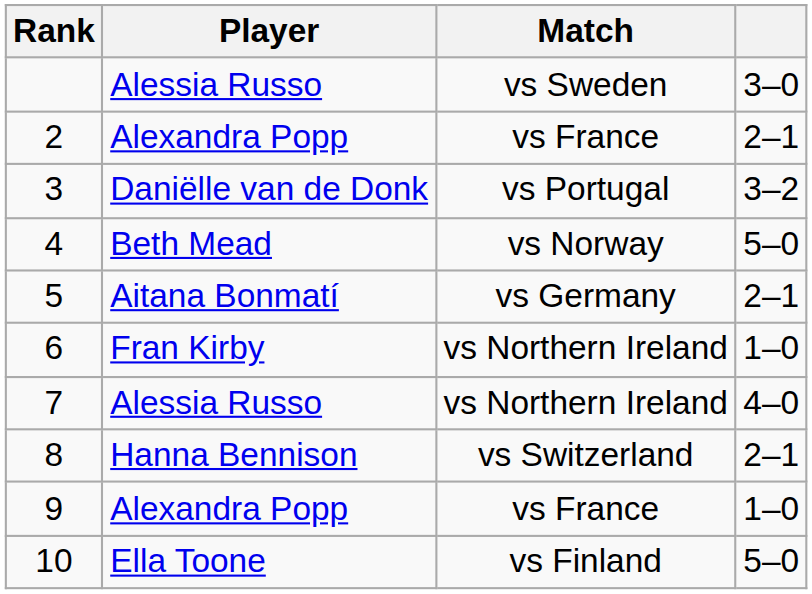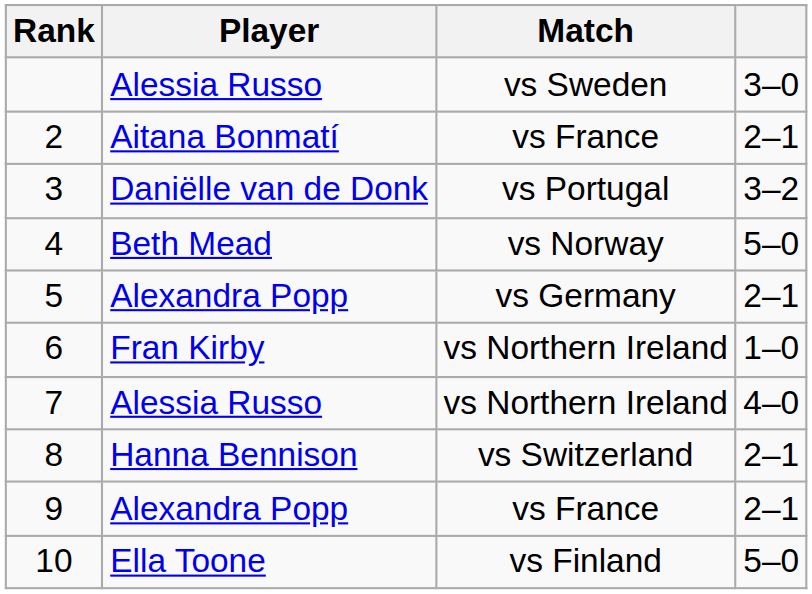 <table class="wikitable" style="margin:auto; text-align:center">
 <tr>
 <th>Rank</th>
 <th>Player</th>
 <th>Match</th>
 <th></th>
 </tr>
 <tr>
 <td></td>
 <td style="text-align:left"> <a href='#'>Alessia Russo</a></td>
 <td>vs Sweden</td>
 <td>3–0</td>
 </tr>
 <tr>
 <td>2</td>
-<td style="text-align:left"> <a href='#'>Alexandra Popp</a></td>
+<td style="text-align:left"> <a href='#'>Aitana Bonmatí</a></td>
 <td>vs France</td>
 <td>2–1</td>
 </tr>
 <tr>
 <td>3</td>
 <td style="text-align:left"> <a href='#'>Daniëlle van de Donk</a></td>
 <td>vs Portugal</td>
 <td>3–2</td>
 </tr>
 <tr>
 <td>4</td>
 <td style="text-align:left"> <a href='#'>Beth Mead</a></td>
 <td>vs Norway</td>
 <td>5–0</td>
 </tr>
 <tr>
 <td>5</td>
-<td style="text-align:left"> <a href='#'>Aitana Bonmatí</a></td>
+<td style="text-align:left"> <a href='#'>Alexandra Popp</a></td>
 <td>vs Germany</td>
 <td>2–1</td>
 </tr>
 <tr>
 <td>6</td>
 <td style="text-align:left"> <a href='#'>Fran Kirby</a></td>
 <td>vs Northern Ireland</td>
 <td>1–0</td>
 </tr>
 <tr>
 <td>7</td>
 <td style="text-align:left"> <a href='#'>Alessia Russo</a></td>
 <td>vs Northern Ireland</td>
 <td>4–0</td>
 </tr>
 <tr>
 <td>8</td>
 <td style="text-align:left"> <a href='#'>Hanna Bennison</a></td>
 <td>vs Switzerland</td>
 <td>2–1</td>
 </tr>
 <tr>
 <td>9</td>
 <td style="text-align:left"> <a href='#'>Alexandra Popp</a></td>
 <td>vs France</td>
-<td>1–0</td>
+<td>2–1</td>
 </tr>
 <tr>
 <td>10</td>
 <td style="text-align:left"> <a href='#'>Ella Toone</a> </td>
 <td>vs Finland</td>
 <td>5–0</td>
 </tr>
 </table>
